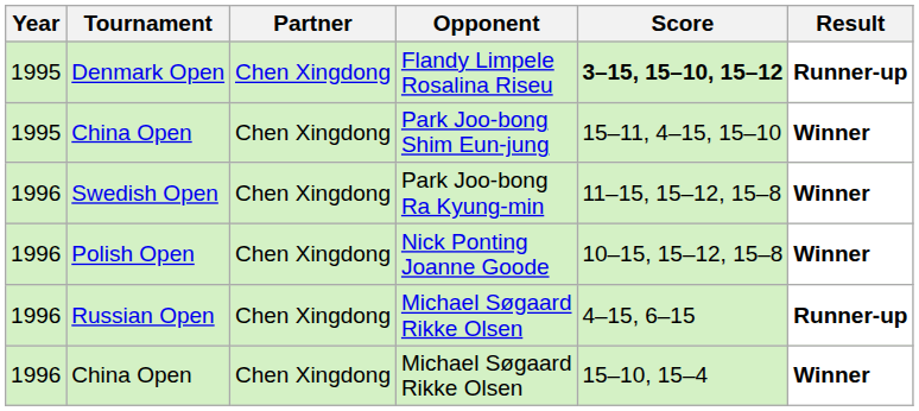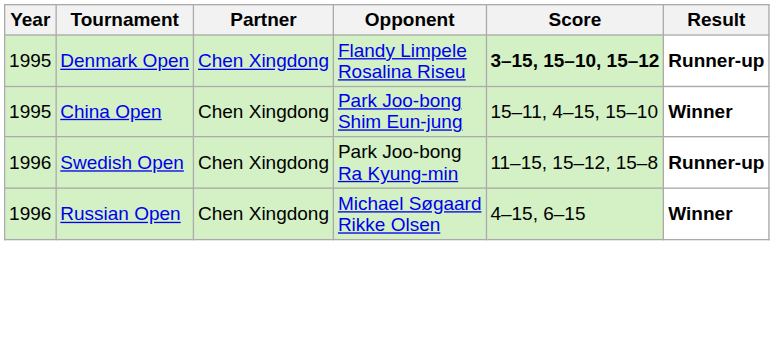 <table class="sortable wikitable" style="font-size: 90%;">
 <tr>
 <th>Year</th>
 <th>Tournament</th>
 <th>Partner</th>
 <th>Opponent</th>
 <th>Score</th>
 <th>Result</th>
 </tr>
 <tr style="background:#D4F1C5">
 <td align="center">1995</td>
 <td align="left"><a href='#'>Denmark Open</a></td>
 <td align="left"> <a href='#'>Chen Xingdong</a></td>
 <td align="left"> <a href='#'>Flandy Limpele</a> <br>  <a href='#'>Rosalina Riseu</a></td>
 <td align="left"><strong>3–15, 15–10, 15–12</strong></td>
 <td style="text-align:left; background:white"> <strong>Runner-up</strong></td>
 </tr>
 <tr style="background:#D4F1C5">
 <td align="center">1995</td>
 <td align="left"><a href='#'>China Open</a></td>
 <td align="left"> Chen Xingdong</td>
 <td align="left"> <a href='#'>Park Joo-bong</a> <br>  <a href='#'>Shim Eun-jung</a></td>
 <td align="left">15–11, 4–15, 15–10</td>
 <td style="text-align:left; background:white"> <strong>Winner</strong></td>
 </tr>
 <tr style="background:#D4F1C5">
 <td align="center">1996</td>
 <td align="left"><a href='#'>Swedish Open</a></td>
 <td align="left"> Chen Xingdong</td>
 <td align="left"> Park Joo-bong <br>  <a href='#'>Ra Kyung-min</a></td>
 <td align="left">11–15, 15–12, 15–8</td>
-<td style="text-align:left; background:white"> <strong>Winner</strong></td>
-</tr>
-<tr style="background:#D4F1C5">
-<td align="center">1996</td>
-<td align="left"><a href='#'>Polish Open</a></td>
-<td align="left"> Chen Xingdong</td>
-<td align="left"> <a href='#'>Nick Ponting</a> <br>  <a href='#'>Joanne Goode</a></td>
-<td align="left">10–15, 15–12, 15–8</td>
-<td style="text-align:left; background:white"> <strong>Winner</strong></td>
+<td style="text-align:left; background:white"> <strong>Runner-up</strong></td>
 </tr>
 <tr style="background:#D4F1C5">
 <td align="center">1996</td>
 <td align="left"><a href='#'>Russian Open</a></td>
 <td align="left"> Chen Xingdong</td>
 <td align="left"> <a href='#'>Michael Søgaard</a> <br>  <a href='#'>Rikke Olsen</a></td>
 <td align="left">4–15, 6–15</td>
-<td style="text-align:left; background:white"> <strong>Runner-up</strong></td>
-</tr>
-<tr style="background:#D4F1C5">
-<td align="center">1996</td>
-<td align="left">China Open</td>
-<td align="left"> Chen Xingdong</td>
-<td align="left"> Michael Søgaard<br>  Rikke Olsen</td>
-<td align="left">15–10, 15–4</td>
 <td style="text-align:left; background:white"> <strong>Winner</strong></td>
 </tr>
 </table>
